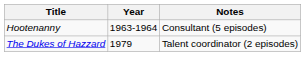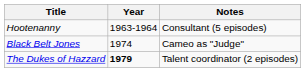 <table class="wikitable sortable">
 <tr>
 <th>Title</th>
 <th>Year</th>
 <th>Notes</th>
 </tr>
 <tr>
 <td><em>Hootenanny</em></td>
 <td>1963-1964</td>
 <td>Consultant (5 episodes)</td>
 </tr>
 <tr>
+<td><em><a href='#'>Black Belt Jones</a></em></td>
+<td>1974</td>
+<td>Cameo as "Judge"</td>
+</tr>
+<tr>
 <td><em><a href='#'>The Dukes of Hazzard</a></em></td>
-<td>1979</td>
+<td><strong>1979</strong></td>
 <td>Talent coordinator (2 episodes)</td>
 </tr>
 </table>
